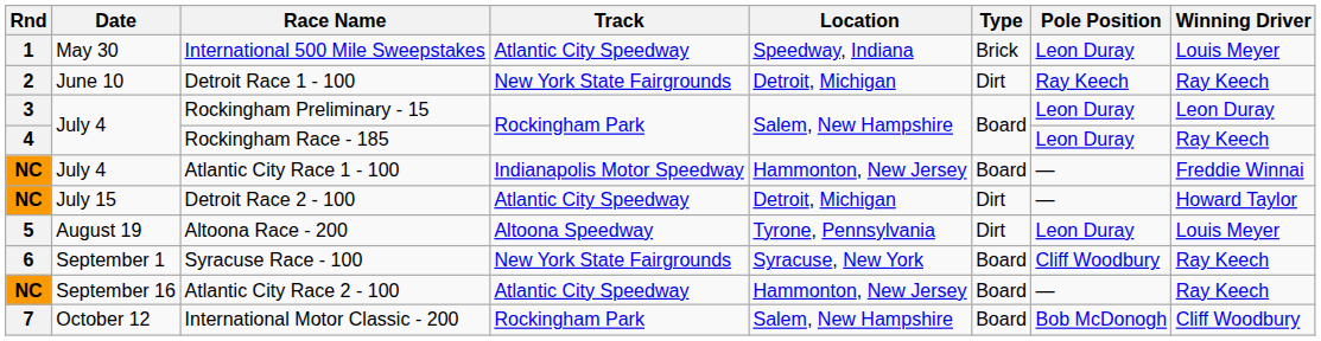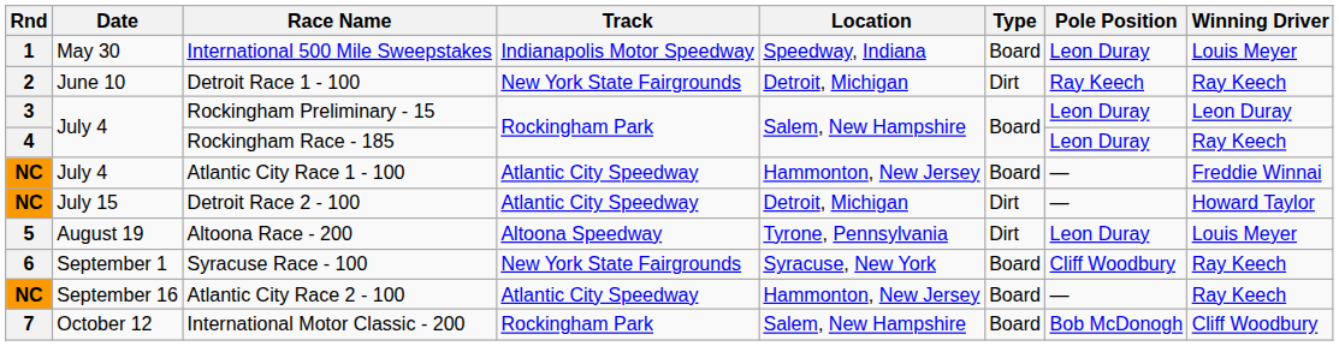 <table class="wikitable" style="font-size:85%">
 <tr>
 <th>Rnd</th>
 <th>Date</th>
 <th>Race Name</th>
 <th>Track</th>
 <th>Location</th>
 <th>Type</th>
 <th>Pole Position</th>
 <th>Winning Driver</th>
 </tr>
 <tr>
 <th>1</th>
 <td>May 30</td>
 <td> <a href='#'>International 500 Mile Sweepstakes</a></td>
-<td><a href='#'>Atlantic City Speedway</a></td>
+<td><a href='#'>Indianapolis Motor Speedway</a></td>
 <td><a href='#'>Speedway</a>, <a href='#'>Indiana</a></td>
-<td>Brick</td>
+<td>Board</td>
 <td> <a href='#'>Leon Duray</a></td>
 <td> <a href='#'>Louis Meyer</a></td>
 </tr>
 <tr>
 <th>2</th>
 <td>June 10</td>
 <td> Detroit Race 1 - 100</td>
 <td><a href='#'>New York State Fairgrounds</a></td>
 <td><a href='#'>Detroit</a>, <a href='#'>Michigan</a></td>
 <td>Dirt</td>
 <td> <a href='#'>Ray Keech</a></td>
 <td> <a href='#'>Ray Keech</a></td>
 </tr>
 <tr>
 <th>3</th>
 <td rowspan=2>July 4</td>
 <td> Rockingham Preliminary - 15</td>
 <td rowspan=2><a href='#'>Rockingham Park</a></td>
 <td rowspan=2><a href='#'>Salem</a>, <a href='#'>New Hampshire</a></td>
 <td rowspan=2>Board</td>
 <td> <a href='#'>Leon Duray</a></td>
 <td> <a href='#'>Leon Duray</a></td>
 </tr>
 <tr>
 <th>4</th>
 <td> Rockingham Race - 185</td>
 <td> <a href='#'>Leon Duray</a></td>
 <td> <a href='#'>Ray Keech</a></td>
 </tr>
 <tr>
 <th style="background:#fb9902; text-align:center;"><strong>NC</strong></th>
 <td>July 4</td>
 <td> Atlantic City Race 1 - 100</td>
-<td><a href='#'>Indianapolis Motor Speedway</a></td>
+<td><a href='#'>Atlantic City Speedway</a></td>
 <td><a href='#'>Hammonton</a>, <a href='#'>New Jersey</a></td>
 <td>Board</td>
 <td>—</td>
 <td> <a href='#'>Freddie Winnai</a></td>
 </tr>
 <tr>
 <th style="background:#fb9902; text-align:center;"><strong>NC</strong></th>
 <td>July 15</td>
 <td> Detroit Race 2 - 100</td>
 <td><a href='#'>Atlantic City Speedway</a></td>
 <td><a href='#'>Detroit</a>, <a href='#'>Michigan</a></td>
 <td>Dirt</td>
 <td>—</td>
 <td> <a href='#'>Howard Taylor</a></td>
 </tr>
 <tr>
 <th>5</th>
 <td>August 19</td>
 <td> Altoona Race - 200</td>
 <td><a href='#'>Altoona Speedway</a></td>
 <td><a href='#'>Tyrone</a>, <a href='#'>Pennsylvania</a></td>
 <td>Dirt</td>
 <td> <a href='#'>Leon Duray</a></td>
 <td> <a href='#'>Louis Meyer</a></td>
 </tr>
 <tr>
 <th>6</th>
 <td>September 1</td>
 <td> Syracuse Race - 100</td>
 <td><a href='#'>New York State Fairgrounds</a></td>
 <td><a href='#'>Syracuse</a>, <a href='#'>New York</a></td>
 <td>Board</td>
 <td> <a href='#'>Cliff Woodbury</a></td>
 <td> <a href='#'>Ray Keech</a></td>
 </tr>
 <tr>
 <th style="background:#fb9902; text-align:center;"><strong>NC</strong></th>
 <td>September 16</td>
 <td> Atlantic City Race 2 - 100</td>
 <td><a href='#'>Atlantic City Speedway</a></td>
 <td><a href='#'>Hammonton</a>, <a href='#'>New Jersey</a></td>
 <td>Board</td>
 <td>—</td>
 <td> <a href='#'>Ray Keech</a></td>
 </tr>
 <tr>
 <th>7</th>
 <td>October 12</td>
 <td> International Motor Classic - 200</td>
 <td><a href='#'>Rockingham Park</a></td>
 <td><a href='#'>Salem</a>, <a href='#'>New Hampshire</a></td>
 <td>Board</td>
 <td> <a href='#'>Bob McDonogh</a></td>
 <td> <a href='#'>Cliff Woodbury</a></td>
 </tr>
 </table>
